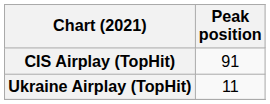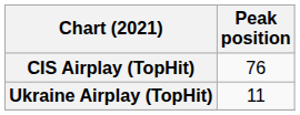 <table class="wikitable sortable plainrowheaders" style="text-align:center">
 <tr>
 <th scope="col">Chart (2021)</th>
 <th scope="col">Peak<br>position</th>
 </tr>
 <tr>
 <th scope="row">CIS Airplay (TopHit)</th>
-<td>91</td>
+<td>76</td>
 </tr>
 <tr>
 <th scope="row">Ukraine Airplay (TopHit)</th>
 <td>11</td>
 </tr>
 <tr>
 </tr>
 </table>
